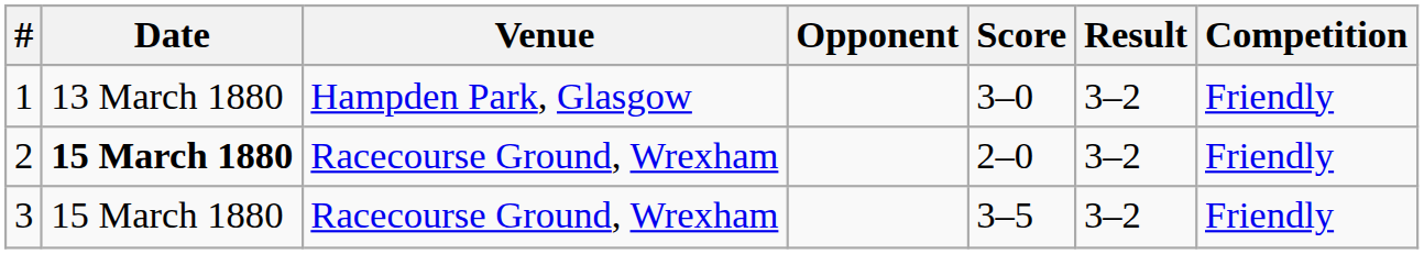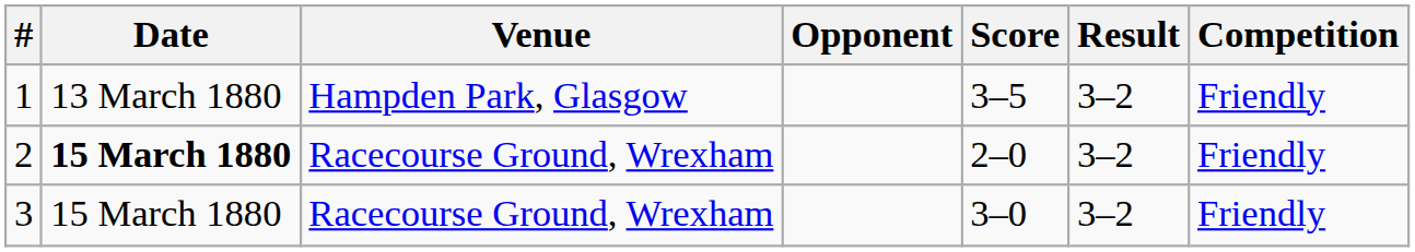 <table class="wikitable">
 <tr>
 <th>#</th>
 <th>Date</th>
 <th>Venue</th>
 <th>Opponent</th>
 <th>Score</th>
 <th>Result</th>
 <th>Competition</th>
 </tr>
 <tr>
 <td>1</td>
 <td>13 March 1880</td>
 <td><a href='#'>Hampden Park</a>, <a href='#'>Glasgow</a></td>
 <td></td>
-<td>3–0</td>
+<td>3–5</td>
 <td>3–2</td>
 <td><a href='#'>Friendly</a></td>
 </tr>
 <tr>
 <td>2</td>
 <td><strong>15 March 1880</strong></td>
 <td><a href='#'>Racecourse Ground</a>, <a href='#'>Wrexham</a></td>
 <td></td>
 <td>2–0</td>
 <td>3–2</td>
 <td><a href='#'>Friendly</a></td>
 </tr>
 <tr>
 <td>3</td>
 <td>15 March 1880</td>
 <td><a href='#'>Racecourse Ground</a>, <a href='#'>Wrexham</a></td>
 <td></td>
-<td>3–5</td>
+<td>3–0</td>
 <td>3–2</td>
 <td><a href='#'>Friendly</a></td>
 </tr>
 </table>
